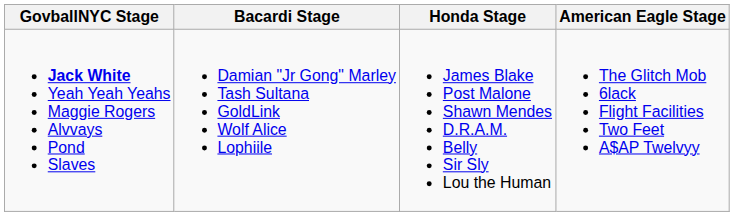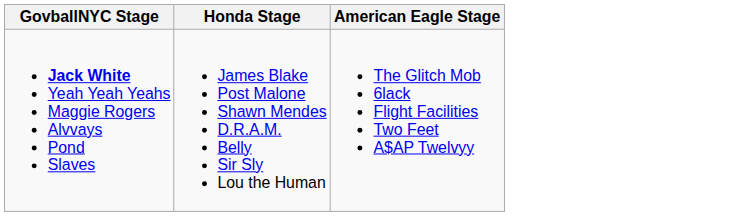 <table class="wikitable">
 <tr>
 <th>GovballNYC Stage</th>
-<th>Bacardi Stage</th>
 <th>Honda Stage</th>
 <th>American Eagle Stage</th>
 </tr>
 <tr valign="top">
 <td><br><ul><li><strong><a href='#'>Jack White</a></strong></li><li><a href='#'>Yeah Yeah Yeahs</a></li><li><a href='#'>Maggie Rogers</a></li><li><a href='#'>Alvvays</a></li><li><a href='#'>Pond</a></li><li><a href='#'>Slaves</a></li></ul></td>
-<td><br><ul><li><a href='#'>Damian "Jr Gong" Marley</a></li><li><a href='#'>Tash Sultana</a></li><li><a href='#'>GoldLink</a></li><li><a href='#'>Wolf Alice</a></li><li><a href='#'>Lophiile</a></li></ul></td>
 <td><br><ul><li><a href='#'>James Blake</a></li><li><a href='#'>Post Malone</a></li><li><a href='#'>Shawn Mendes</a></li><li><a href='#'>D.R.A.M.</a></li><li><a href='#'>Belly</a></li><li><a href='#'>Sir Sly</a></li><li>Lou the Human</li></ul></td>
 <td><br><ul><li><a href='#'>The Glitch Mob</a></li><li><a href='#'>6lack</a></li><li><a href='#'>Flight Facilities</a></li><li><a href='#'>Two Feet</a></li><li><a href='#'>A$AP Twelvyy</a></li></ul></td>
 </tr>
 </table>
